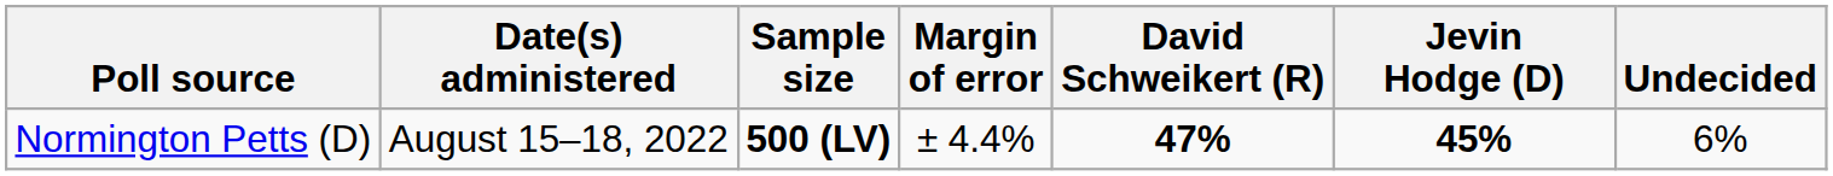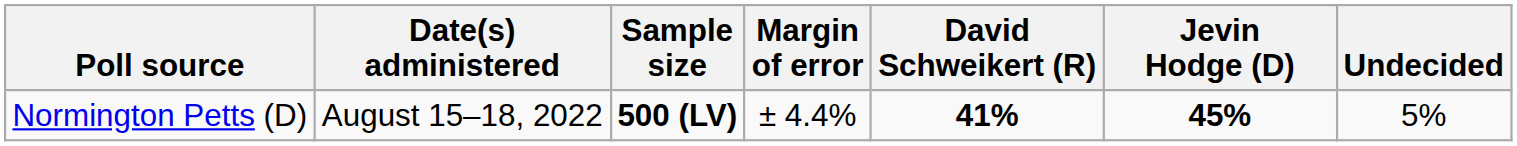 <table class="wikitable" style="font-size:90%;text-align:center;">
 <tr valign=bottom>
 <th>Poll source</th>
 <th>Date(s)<br>administered</th>
 <th>Sample<br>size</th>
 <th>Margin<br>of error</th>
 <th style="width:100px;">David<br>Schweikert (R)</th>
 <th style="width:100px;">Jevin<br>Hodge (D)</th>
 <th>Undecided</th>
 </tr>
 <tr>
 <td style="text-align:left;"><a href='#'>Normington Petts</a> (D)</td>
 <td>August 15–18, 2022</td>
 <td><strong>500 (LV)</strong></td>
 <td>± 4.4%</td>
-<td><strong>47%</strong></td>
+<td><strong>41%</strong></td>
 <td><strong>45%</strong></td>
-<td>6%</td>
+<td>5%</td>
 </tr>
 </table>
